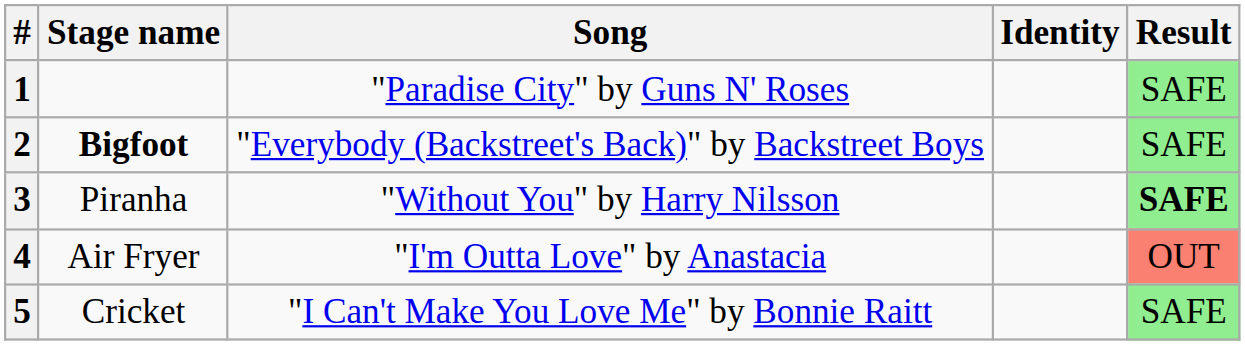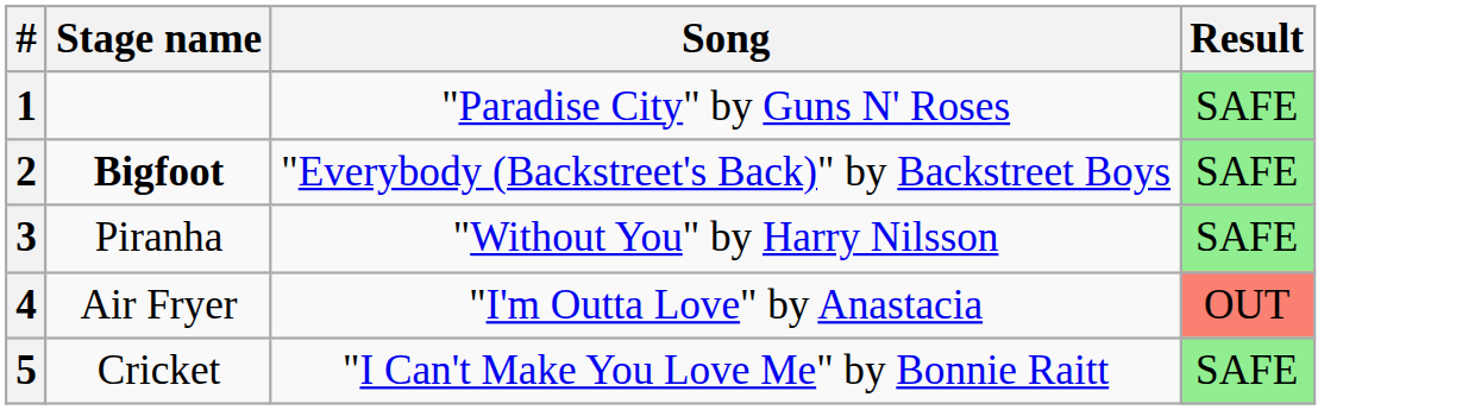 <table class="wikitable plainrowheaders" style="text-align: center;">
 <tr>
 <th>#</th>
 <th>Stage name</th>
 <th>Song</th>
-<th>Identity</th>
 <th>Result</th>
 </tr>
 <tr>
 <th>1</th>
 <td></td>
 <td>"<a href='#'>Paradise City</a>" by <a href='#'>Guns N' Roses</a></td>
-<td></td>
 <td bgcolor="lightgreen">SAFE</td>
 </tr>
 <tr>
 <th>2</th>
 <td><strong>Bigfoot</strong></td>
 <td>"<a href='#'>Everybody (Backstreet's Back)</a>" by  <a href='#'>Backstreet Boys</a></td>
-<td></td>
 <td bgcolor="lightgreen">SAFE</td>
 </tr>
 <tr>
 <th>3</th>
 <td>Piranha</td>
 <td>"<a href='#'>Without You</a>" by <a href='#'>Harry Nilsson</a></td>
-<td></td>
-<td bgcolor="lightgreen"><strong>SAFE</strong></td>
+<td bgcolor="lightgreen">SAFE</td>
 </tr>
 <tr>
 <th>4</th>
 <td>Air Fryer</td>
 <td>"<a href='#'>I'm Outta Love</a>" by <a href='#'>Anastacia</a></td>
-<td></td>
 <td bgcolor="salmon">OUT</td>
 </tr>
 <tr>
 <th>5</th>
 <td>Cricket</td>
 <td>"<a href='#'>I Can't Make You Love Me</a>" by <a href='#'>Bonnie Raitt</a></td>
-<td></td>
 <td bgcolor="lightgreen">SAFE</td>
 </tr>
 </table>
